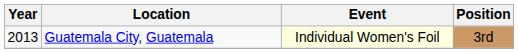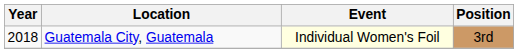 <table class="wikitable" style="text-align:center;">
 <tr>
 <th>Year</th>
 <th style="width:17em">Location</th>
 <th style="width:12em">Event</th>
 <th>Position</th>
 </tr>
 <tr>
-<td>2013</td>
+<td>2018</td>
 <td align="left"> <a href='#'>Guatemala City</a>, <a href='#'>Guatemala</a></td>
 <td style="background: lightyellow;">Individual Women's Foil</td>
 <td bgcolor="#CC9966">3rd</td>
 </tr>
 <tr>
 </tr>
 </table>
